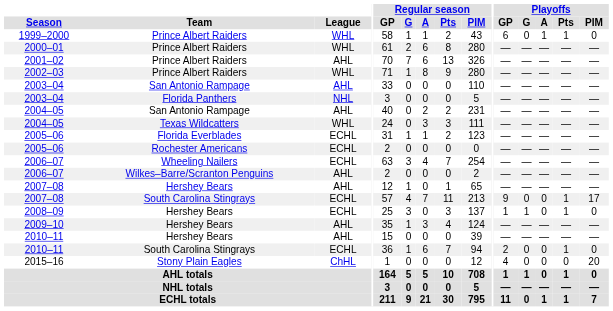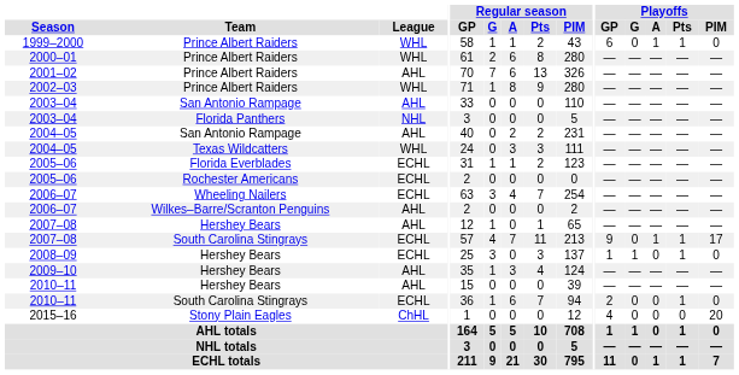 <table border="0" cellpadding="1" cellspacing="0" style="text-align:center; width:60em">
 <tr bgcolor="#e0e0e0">
 <th colspan="3" bgcolor="#ffffff"></th>
 <th rowspan="99" bgcolor="#ffffff"></th>
 <th colspan="5"><a href='#'>Regular season</a></th>
 <th rowspan="99" bgcolor="#ffffff"></th>
 <th colspan="5"><a href='#'>Playoffs</a></th>
 </tr>
 <tr bgcolor="#e0e0e0">
 <th><a href='#'>Season</a></th>
 <th>Team</th>
 <th>League</th>
 <th>GP</th>
 <th><a href='#'>G</a></th>
 <th><a href='#'>A</a></th>
 <th><a href='#'>Pts</a></th>
 <th><a href='#'>PIM</a></th>
 <th>GP</th>
 <th>G</th>
 <th>A</th>
 <th>Pts</th>
 <th>PIM</th>
 </tr>
 <tr>
 <td><a href='#'>1999–2000</a></td>
 <td><a href='#'>Prince Albert Raiders</a></td>
 <td><a href='#'>WHL</a></td>
 <td>58</td>
 <td>1</td>
 <td>1</td>
 <td>2</td>
 <td>43</td>
 <td>6</td>
 <td>0</td>
 <td>1</td>
 <td>1</td>
 <td>0</td>
 </tr>
 <tr bgcolor="#f0f0f0">
 <td><a href='#'>2000–01</a></td>
 <td>Prince Albert Raiders</td>
 <td>WHL</td>
 <td>61</td>
 <td>2</td>
 <td>6</td>
 <td>8</td>
 <td>280</td>
 <td>—</td>
 <td>—</td>
 <td>—</td>
 <td>—</td>
 <td>—</td>
 </tr>
 <tr>
 <td><a href='#'>2001–02</a></td>
 <td>Prince Albert Raiders</td>
 <td>AHL</td>
 <td>70</td>
 <td>7</td>
 <td>6</td>
 <td>13</td>
 <td>326</td>
 <td>—</td>
 <td>—</td>
 <td>—</td>
 <td>—</td>
 <td>—</td>
 </tr>
 <tr bgcolor="#f0f0f0">
 <td><a href='#'>2002–03</a></td>
 <td>Prince Albert Raiders</td>
 <td>WHL</td>
 <td>71</td>
 <td>1</td>
 <td>8</td>
 <td>9</td>
 <td>280</td>
 <td>—</td>
 <td>—</td>
 <td>—</td>
 <td>—</td>
 <td>—</td>
 </tr>
 <tr>
 <td><a href='#'>2003–04</a></td>
 <td><a href='#'>San Antonio Rampage</a></td>
 <td><a href='#'>AHL</a></td>
 <td>33</td>
 <td>0</td>
 <td>0</td>
 <td>0</td>
 <td>110</td>
 <td>—</td>
 <td>—</td>
 <td>—</td>
 <td>—</td>
 <td>—</td>
 </tr>
 <tr bgcolor="#f0f0f0">
 <td><a href='#'>2003–04</a></td>
 <td><a href='#'>Florida Panthers</a></td>
 <td><a href='#'>NHL</a></td>
 <td>3</td>
 <td>0</td>
 <td>0</td>
 <td>0</td>
 <td>5</td>
 <td>—</td>
 <td>—</td>
 <td>—</td>
 <td>—</td>
 <td>—</td>
 </tr>
 <tr>
 <td><a href='#'>2004–05</a></td>
 <td>San Antonio Rampage</td>
 <td>AHL</td>
 <td>40</td>
 <td>0</td>
 <td>2</td>
 <td>2</td>
 <td>231</td>
 <td>—</td>
 <td>—</td>
 <td>—</td>
 <td>—</td>
 <td>—</td>
 </tr>
 <tr bgcolor="#f0f0f0">
 <td><a href='#'>2004–05</a></td>
 <td><a href='#'>Texas Wildcatters</a></td>
 <td>WHL</td>
 <td>24</td>
 <td>0</td>
 <td>3</td>
 <td>3</td>
 <td>111</td>
 <td>—</td>
 <td>—</td>
 <td>—</td>
 <td>—</td>
 <td>—</td>
 </tr>
 <tr>
 <td><a href='#'>2005–06</a></td>
 <td><a href='#'>Florida Everblades</a></td>
 <td>ECHL</td>
 <td>31</td>
 <td>1</td>
 <td>1</td>
 <td>2</td>
 <td>123</td>
 <td>—</td>
 <td>—</td>
 <td>—</td>
 <td>—</td>
 <td>—</td>
 </tr>
 <tr bgcolor="#f0f0f0">
 <td><a href='#'>2005–06</a></td>
 <td><a href='#'>Rochester Americans</a></td>
 <td>ECHL</td>
 <td>2</td>
 <td>0</td>
 <td>0</td>
 <td>0</td>
 <td>0</td>
 <td>—</td>
 <td>—</td>
 <td>—</td>
 <td>—</td>
 <td>—</td>
 </tr>
 <tr>
 <td><a href='#'>2006–07</a></td>
 <td><a href='#'>Wheeling Nailers</a></td>
 <td>ECHL</td>
 <td>63</td>
 <td>3</td>
 <td>4</td>
 <td>7</td>
 <td>254</td>
 <td>—</td>
 <td>—</td>
 <td>—</td>
 <td>—</td>
 <td>—</td>
 </tr>
 <tr bgcolor="#f0f0f0">
 <td><a href='#'>2006–07</a></td>
 <td><a href='#'>Wilkes–Barre/Scranton Penguins</a></td>
 <td>AHL</td>
 <td>2</td>
 <td>0</td>
 <td>0</td>
 <td>0</td>
 <td>2</td>
 <td>—</td>
 <td>—</td>
 <td>—</td>
 <td>—</td>
 <td>—</td>
 </tr>
 <tr>
 <td><a href='#'>2007–08</a></td>
 <td><a href='#'>Hershey Bears</a></td>
 <td>AHL</td>
 <td>12</td>
 <td>1</td>
 <td>0</td>
 <td>1</td>
 <td>65</td>
 <td>—</td>
 <td>—</td>
 <td>—</td>
 <td>—</td>
 <td>—</td>
 </tr>
 <tr bgcolor="#f0f0f0">
 <td><a href='#'>2007–08</a></td>
 <td><a href='#'>South Carolina Stingrays</a></td>
 <td>ECHL</td>
 <td>57</td>
 <td>4</td>
 <td>7</td>
 <td>11</td>
 <td>213</td>
 <td>9</td>
 <td>0</td>
-<td>0</td>
+<td>1</td>
 <td>1</td>
 <td>17</td>
 </tr>
 <tr>
 <td><a href='#'>2008–09</a></td>
 <td>Hershey Bears</td>
 <td>ECHL</td>
 <td>25</td>
 <td>3</td>
 <td>0</td>
 <td>3</td>
 <td>137</td>
 <td>1</td>
 <td>1</td>
 <td>0</td>
 <td>1</td>
 <td>0</td>
 </tr>
 <tr bgcolor="#f0f0f0">
 <td><a href='#'>2009–10</a></td>
 <td>Hershey Bears</td>
 <td>AHL</td>
 <td>35</td>
 <td>1</td>
 <td>3</td>
 <td>4</td>
 <td>124</td>
 <td>—</td>
 <td>—</td>
 <td>—</td>
 <td>—</td>
 <td>—</td>
 </tr>
 <tr>
 <td><a href='#'>2010–11</a></td>
 <td>Hershey Bears</td>
 <td>AHL</td>
 <td>15</td>
 <td>0</td>
 <td>0</td>
 <td>0</td>
 <td>39</td>
 <td>—</td>
 <td>—</td>
 <td>—</td>
 <td>—</td>
 <td>—</td>
 </tr>
 <tr bgcolor="#f0f0f0">
 <td><a href='#'>2010–11</a></td>
 <td>South Carolina Stingrays</td>
 <td>ECHL</td>
 <td>36</td>
 <td>1</td>
 <td>6</td>
 <td>7</td>
 <td>94</td>
 <td>2</td>
 <td>0</td>
 <td>0</td>
 <td>1</td>
 <td>0</td>
 </tr>
 <tr>
 <td>2015–16</td>
 <td><a href='#'>Stony Plain Eagles</a></td>
 <td><a href='#'>ChHL</a></td>
 <td>1</td>
 <td>0</td>
 <td>0</td>
 <td>0</td>
 <td>12</td>
 <td>4</td>
 <td>0</td>
 <td>0</td>
 <td>0</td>
 <td>20</td>
 </tr>
 <tr bgcolor="#e0e0e0">
 <th colspan="3">AHL totals</th>
 <th>164</th>
 <th>5</th>
 <th>5</th>
 <th>10</th>
 <th>708</th>
 <th>1</th>
 <th>1</th>
 <th>0</th>
 <th>1</th>
 <th>0</th>
 </tr>
 <tr bgcolor="#e0e0e0">
 <th colspan="3">NHL totals</th>
 <th>3</th>
 <th>0</th>
 <th>0</th>
 <th>0</th>
 <th>5</th>
 <th>—</th>
 <th>—</th>
 <th>—</th>
 <th>—</th>
 <th>—</th>
 </tr>
 <tr bgcolor="#e0e0e0">
 <th colspan="3">ECHL totals</th>
 <th>211</th>
 <th>9</th>
 <th>21</th>
 <th>30</th>
 <th>795</th>
 <th>11</th>
 <th>0</th>
 <th>1</th>
 <th>1</th>
 <th>7</th>
 </tr>
 </table>
